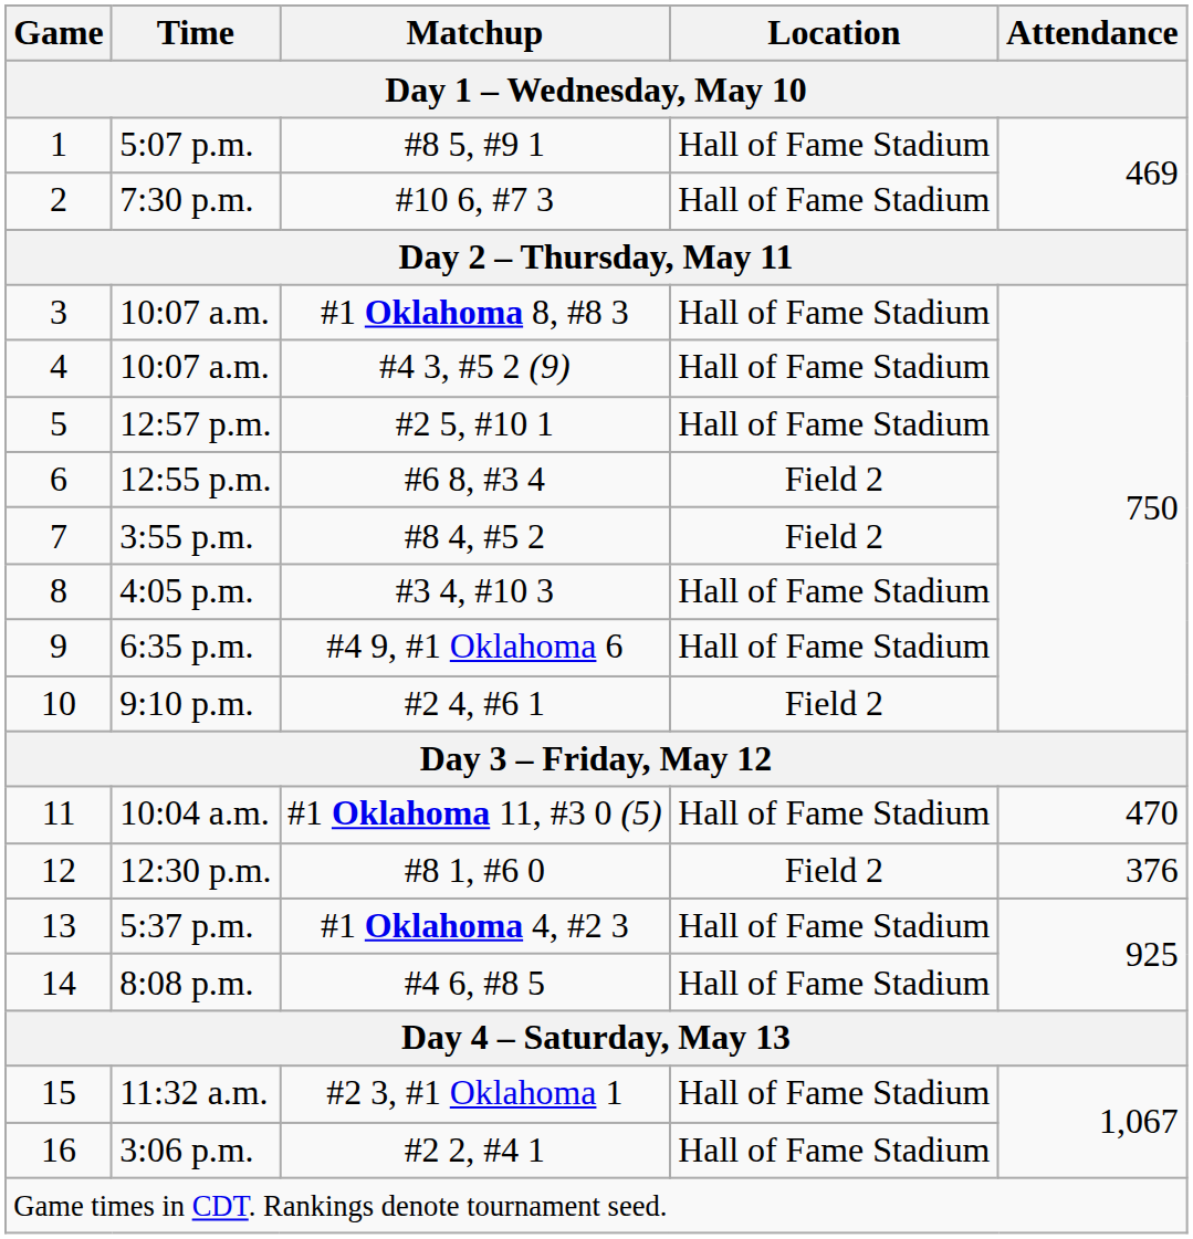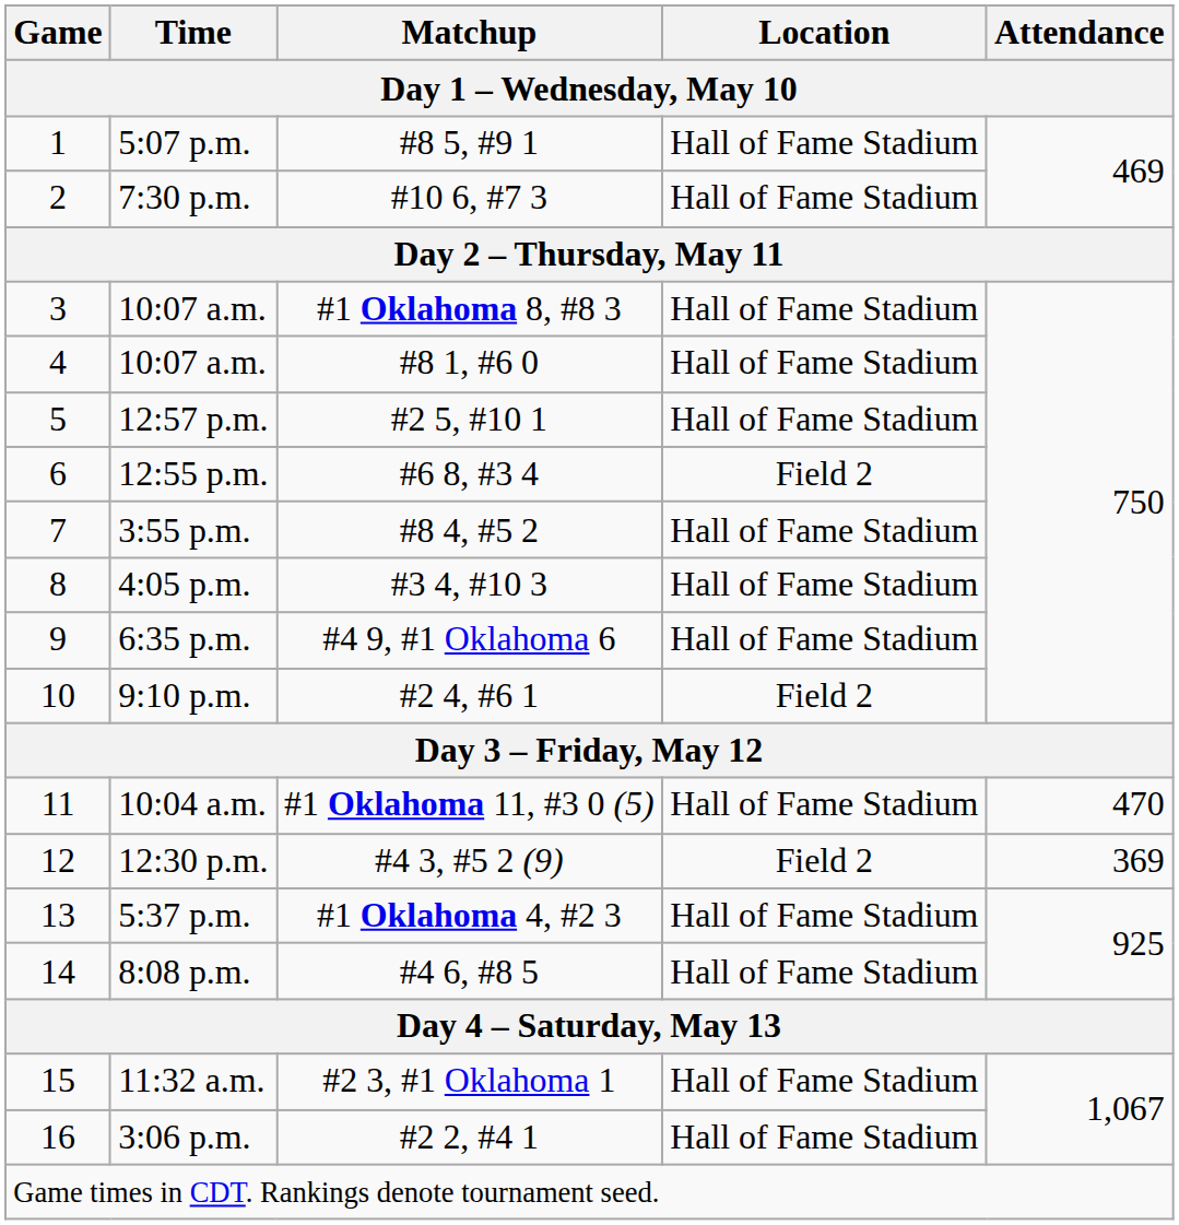 <table class="wikitable">
 <tr>
 <th>Game</th>
 <th>Time</th>
 <th>Matchup</th>
 <th>Location</th>
 <th>Attendance</th>
 </tr>
 <tr>
 <th colspan=5>Day 1 – Wednesday, May 10</th>
 </tr>
 <tr>
 <td style="text-align:center;">1</td>
 <td>5:07 p.m.</td>
 <td style="text-align:center;">#8 <strong></strong> 5, #9  1</td>
 <td style="text-align:center;">Hall of Fame Stadium</td>
 <td rowspan=2 style="text-align:right;">469</td>
 </tr>
 <tr>
 <td style="text-align:center;">2</td>
 <td>7:30 p.m.</td>
 <td style="text-align:center;">#10 <strong></strong> 6, #7  3</td>
 <td style="text-align:center;">Hall of Fame Stadium</td>
 </tr>
 <tr>
 <th colspan=5>Day 2 – Thursday, May 11</th>
 </tr>
 <tr>
 <td style="text-align:center;">3</td>
 <td>10:07 a.m.</td>
 <td style="text-align:center;">#1 <strong><a href='#'>Oklahoma</a></strong> 8, #8  3</td>
 <td style="text-align:center;">Hall of Fame Stadium</td>
 <td rowspan=8 style="text-align:right;">750</td>
 </tr>
 <tr>
 <td style="text-align:center;">4</td>
 <td>10:07 a.m.</td>
-<td style="text-align:center;">#4 <strong></strong> 3, #5  2 <em>(9)</em></td>
+<td style="text-align:center;">#8 <strong></strong> 1, #6  0</td>
 <td style="text-align:center;">Hall of Fame Stadium</td>
 </tr>
 <tr>
 <td style="text-align:center;">5</td>
 <td>12:57 p.m.</td>
 <td style="text-align:center;">#2 <strong></strong> 5, #10  1</td>
 <td style="text-align:center;">Hall of Fame Stadium</td>
 </tr>
 <tr>
 <td style="text-align:center;">6</td>
 <td>12:55 p.m.</td>
 <td style="text-align:center;">#6 <strong></strong> 8, #3  4</td>
 <td style="text-align:center;">Field 2</td>
 </tr>
 <tr>
 <td style="text-align:center;">7</td>
 <td>3:55 p.m.</td>
 <td style="text-align:center;">#8 <strong></strong> 4, #5  2</td>
-<td style="text-align:center;">Field 2</td>
+<td style="text-align:center;">Hall of Fame Stadium</td>
 </tr>
 <tr>
 <td style="text-align:center;">8</td>
 <td>4:05 p.m.</td>
 <td style="text-align:center;">#3 <strong></strong> 4, #10  3</td>
 <td style="text-align:center;">Hall of Fame Stadium</td>
 </tr>
 <tr>
 <td style="text-align:center;">9</td>
 <td>6:35 p.m.</td>
 <td style="text-align:center;">#4 <strong></strong> 9, #1 <a href='#'>Oklahoma</a> 6</td>
 <td style="text-align:center;">Hall of Fame Stadium</td>
 </tr>
 <tr>
 <td style="text-align:center;">10</td>
 <td>9:10 p.m.</td>
 <td style="text-align:center;">#2 <strong></strong> 4, #6  1</td>
 <td style="text-align:center;">Field 2</td>
 </tr>
 <tr>
 <th colspan=5>Day 3 – Friday, May 12</th>
 </tr>
 <tr>
 <td style="text-align:center;">11</td>
 <td>10:04 a.m.</td>
 <td style="text-align:center;">#1 <strong><a href='#'>Oklahoma</a></strong> 11, #3  0 <em>(5)</em></td>
 <td style="text-align:center;">Hall of Fame Stadium</td>
 <td style="text-align:right;">470</td>
 </tr>
 <tr>
 <td style="text-align:center;">12</td>
 <td>12:30 p.m.</td>
-<td style="text-align:center;">#8 <strong></strong> 1, #6  0</td>
+<td style="text-align:center;">#4 <strong></strong> 3, #5  2 <em>(9)</em></td>
 <td style="text-align:center;">Field 2</td>
-<td style="text-align:right;">376</td>
+<td style="text-align:right;">369</td>
 </tr>
 <tr>
 <td style="text-align:center;">13</td>
 <td>5:37 p.m.</td>
 <td style="text-align:center;">#1 <strong><a href='#'>Oklahoma</a></strong> 4, #2  3</td>
 <td style="text-align:center;">Hall of Fame Stadium</td>
 <td rowspan=2 style="text-align:right;">925</td>
 </tr>
 <tr>
 <td style="text-align:center;">14</td>
 <td>8:08 p.m.</td>
 <td style="text-align:center;">#4 <strong></strong> 6, #8  5</td>
 <td style="text-align:center;">Hall of Fame Stadium</td>
 </tr>
 <tr>
 <th colspan=5>Day 4 – Saturday, May 13</th>
 </tr>
 <tr>
 <td style="text-align:center;">15</td>
 <td>11:32 a.m.</td>
 <td style="text-align:center;">#2 <strong></strong> 3, #1 <a href='#'>Oklahoma</a> 1</td>
 <td style="text-align:center;">Hall of Fame Stadium</td>
 <td rowspan=2 style="text-align:right;">1,067</td>
 </tr>
 <tr>
 <td style="text-align:center;">16</td>
 <td>3:06 p.m.</td>
 <td style="text-align:center;">#2 <strong></strong> 2, #4  1</td>
 <td style="text-align:center;">Hall of Fame Stadium</td>
 </tr>
 <tr>
 <td colspan=5><small>Game times in <a href='#'>CDT</a>. Rankings denote tournament seed.</small></td>
 </tr>
 </table>
